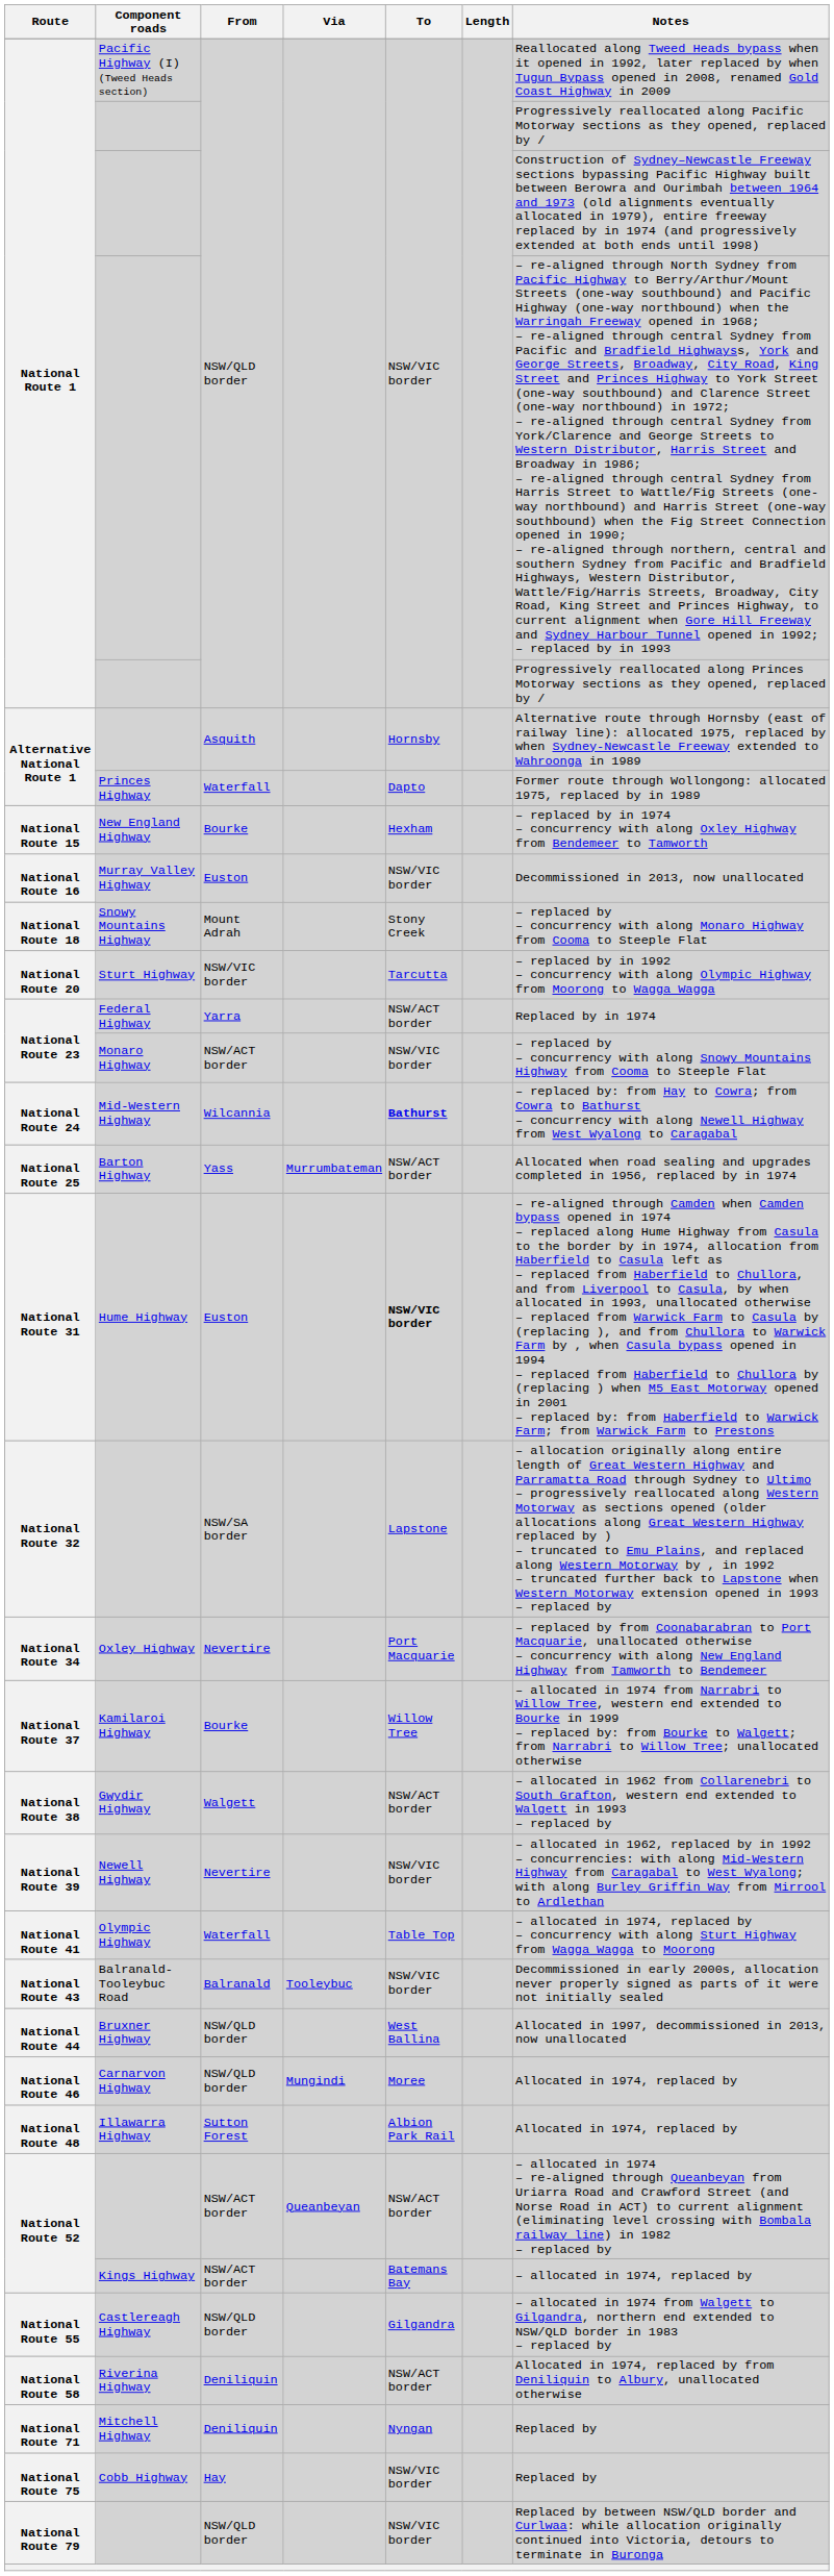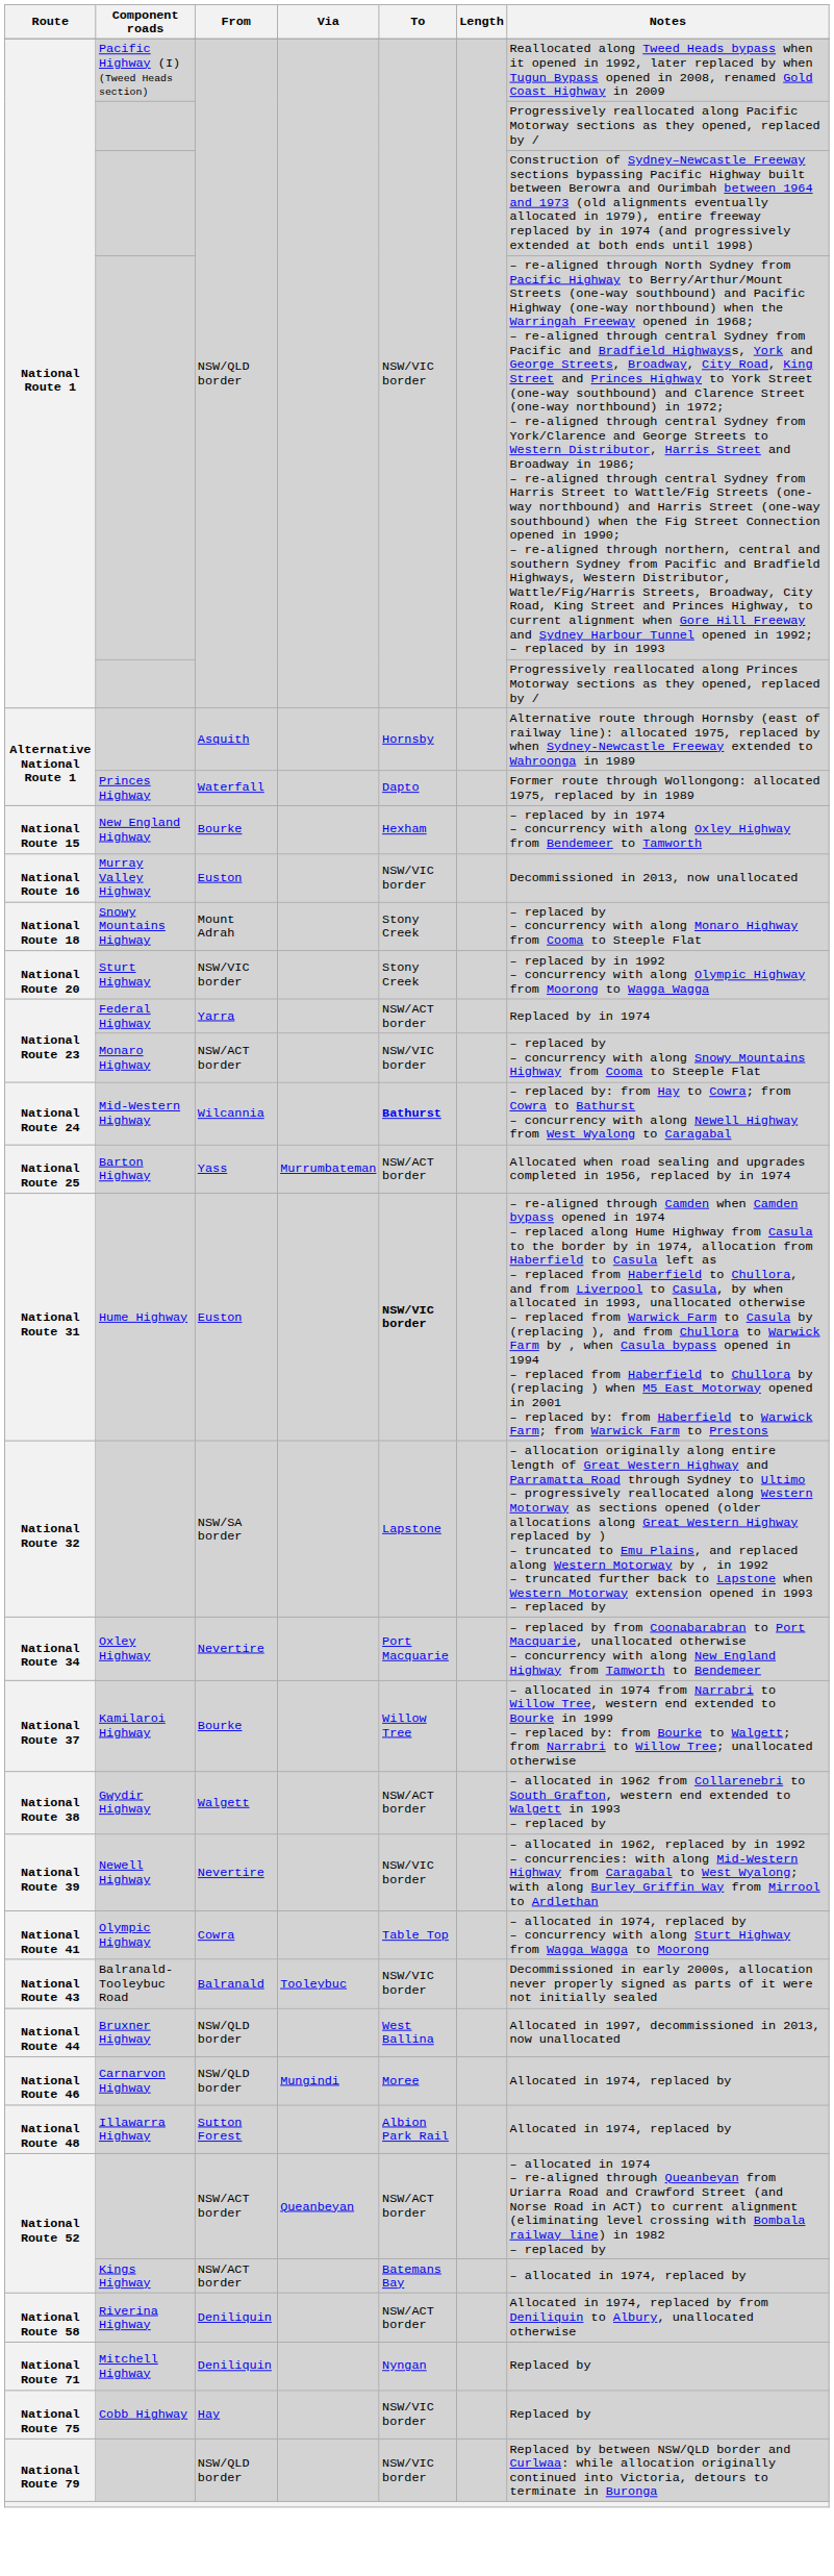 <table class="wikitable sortable">
 <tr>
 <th scope="col">Route</th>
 <th scope="col">Component roads</th>
 <th scope="col">From</th>
 <th scope="col">Via</th>
 <th scope="col">To</th>
 <th scope="col">Length</th>
 <th scope="col">Notes</th>
 </tr>
 <tr>
 </tr>
 <tr style="background:#d3d3d3;">
 <th rowspan="5"><br>National Route 1</th>
 <td><a href='#'>Pacific Highway</a> (I) <small>(Tweed Heads section)</small></td>
 <td rowspan="5">NSW/QLD border</td>
 <td rowspan="5"></td>
 <td rowspan="5">NSW/VIC border</td>
 <td rowspan="5"></td>
 <td>Reallocated along <a href='#'>Tweed Heads bypass</a> when it opened in 1992, later replaced by  when <a href='#'>Tugun Bypass</a> opened in 2008, renamed <a href='#'>Gold Coast Highway</a> in 2009</td>
 </tr>
 <tr style="background:#d3d3d3;">
 <td></td>
 <td>Progressively reallocated along Pacific Motorway sections as they opened, replaced by /</td>
 </tr>
 <tr style="background:#d3d3d3;">
 <td></td>
 <td>Construction of <a href='#'>Sydney–Newcastle Freeway</a> sections bypassing Pacific Highway built between Berowra and Ourimbah <a href='#'>between 1964 and 1973</a> (old alignments eventually allocated  in 1979), entire freeway replaced by  in 1974 (and progressively extended at both ends until 1998)</td>
 </tr>
 <tr style="background:#d3d3d3;">
 <td></td>
 <td>– re-aligned through North Sydney from <a href='#'>Pacific Highway</a> to Berry/Arthur/Mount Streets (one-way southbound) and Pacific Highway (one-way northbound) when the <a href='#'>Warringah Freeway</a> opened in 1968;<br>– re-aligned through central Sydney from Pacific and <a href='#'>Bradfield Highways</a>s, <a href='#'>York</a> and <a href='#'>George Streets</a>, <a href='#'>Broadway</a>, <a href='#'>City Road</a>, <a href='#'>King Street</a> and <a href='#'>Princes Highway</a> to York Street (one-way southbound) and Clarence Street (one-way northbound) in 1972;<br>– re-aligned through central Sydney from York/Clarence and George Streets to <a href='#'>Western Distributor</a>, <a href='#'>Harris Street</a> and Broadway in 1986;<br>– re-aligned through central Sydney from Harris Street to Wattle/Fig Streets (one-way northbound) and Harris Street (one-way southbound) when the Fig Street Connection opened in 1990;<br>– re-aligned through northern, central and southern Sydney from Pacific and Bradfield Highways, Western Distributor, Wattle/Fig/Harris Streets, Broadway, City Road, King Street and Princes Highway, to current alignment when <a href='#'>Gore Hill Freeway</a> and <a href='#'>Sydney Harbour Tunnel</a> opened in 1992;<br>– replaced by  in 1993</td>
 </tr>
 <tr style="background:#d3d3d3;">
 <td></td>
 <td>Progressively reallocated along Princes Motorway sections as they opened, replaced by /</td>
 </tr>
 <tr style="background:#d3d3d3;">
 <th rowspan="2"><br>Alternative<br>National Route 1</th>
 <td></td>
 <td><a href='#'>Asquith</a></td>
 <td></td>
 <td><a href='#'>Hornsby</a></td>
 <td></td>
 <td>Alternative route through Hornsby (east of railway line): allocated 1975, replaced by  when <a href='#'>Sydney-Newcastle Freeway</a> extended to <a href='#'>Wahroonga</a> in 1989</td>
 </tr>
 <tr style="background:#d3d3d3;">
 <td><a href='#'>Princes Highway</a></td>
 <td><a href='#'>Waterfall</a></td>
 <td></td>
 <td><a href='#'>Dapto</a></td>
 <td></td>
 <td>Former  route through Wollongong: allocated 1975, replaced by  in 1989</td>
 </tr>
 <tr style="background:#d3d3d3;">
 <th><br>National Route 15</th>
 <td><a href='#'>New England Highway</a></td>
 <td><a href='#'>Bourke</a></td>
 <td></td>
 <td><a href='#'>Hexham</a></td>
 <td></td>
 <td>– replaced by  in 1974<br> – concurrency with  along <a href='#'>Oxley Highway</a> from <a href='#'>Bendemeer</a> to <a href='#'>Tamworth</a></td>
 </tr>
 <tr style="background:#d3d3d3;">
 <th><br>National Route 16</th>
 <td><a href='#'>Murray Valley Highway</a></td>
 <td><a href='#'>Euston</a></td>
 <td></td>
 <td>NSW/VIC border</td>
 <td></td>
 <td>Decommissioned in 2013, now unallocated</td>
 </tr>
 <tr style="background:#d3d3d3;">
 <th><br>National Route 18</th>
 <td><a href='#'>Snowy Mountains Highway</a></td>
 <td>Mount Adrah</td>
 <td></td>
 <td>Stony Creek</td>
 <td></td>
 <td>– replaced by <br>– concurrency with  along <a href='#'>Monaro Highway</a> from <a href='#'>Cooma</a> to Steeple Flat</td>
 </tr>
 <tr style="background:#d3d3d3;">
 <th><br>National Route 20</th>
 <td><a href='#'>Sturt Highway</a></td>
 <td>NSW/VIC border</td>
 <td></td>
-<td><a href='#'>Tarcutta</a></td>
+<td>Stony Creek</td>
 <td></td>
 <td>– replaced by  in 1992<br>– concurrency with  along <a href='#'>Olympic Highway</a> from <a href='#'>Moorong</a> to <a href='#'>Wagga Wagga</a></td>
 </tr>
 <tr style="background:#d3d3d3;">
 <th rowspan="2"><br>National Route 23</th>
 <td><a href='#'>Federal Highway</a></td>
 <td><a href='#'>Yarra</a></td>
 <td></td>
 <td>NSW/ACT border</td>
 <td></td>
 <td>Replaced by  in 1974</td>
 </tr>
 <tr style="background:#d3d3d3;">
 <td><a href='#'>Monaro Highway</a></td>
 <td>NSW/ACT border</td>
 <td></td>
 <td>NSW/VIC border</td>
 <td></td>
 <td>– replaced by <br>– concurrency with  along <a href='#'>Snowy Mountains Highway</a> from <a href='#'>Cooma</a> to Steeple Flat</td>
 </tr>
 <tr style="background:#d3d3d3;">
 <th><br>National Route 24</th>
 <td><a href='#'>Mid-Western Highway</a></td>
 <td><a href='#'>Wilcannia</a></td>
 <td></td>
 <td><strong><a href='#'>Bathurst</a></strong></td>
 <td></td>
 <td>– replaced by:  from <a href='#'>Hay</a> to <a href='#'>Cowra</a>;  from <a href='#'>Cowra</a> to <a href='#'>Bathurst</a><br>– concurrency with  along <a href='#'>Newell Highway</a> from <a href='#'>West Wyalong</a> to <a href='#'>Caragabal</a></td>
 </tr>
 <tr style="background:#d3d3d3;">
 <th><br>National Route 25</th>
 <td><a href='#'>Barton Highway</a></td>
 <td><a href='#'>Yass</a></td>
 <td><a href='#'>Murrumbateman</a></td>
 <td>NSW/ACT border</td>
 <td></td>
 <td>Allocated when road sealing and upgrades completed in 1956, replaced by  in 1974</td>
 </tr>
 <tr style="background:#d3d3d3;">
 <th><br>National Route 31</th>
 <td><a href='#'>Hume Highway</a></td>
 <td><a href='#'>Euston</a></td>
 <td></td>
 <td><strong>NSW/VIC border</strong></td>
 <td></td>
 <td>– re-aligned through <a href='#'>Camden</a> when <a href='#'>Camden bypass</a> opened in 1974<br>– replaced along Hume Highway from <a href='#'>Casula</a> to the border by  in 1974, allocation from <a href='#'>Haberfield</a> to <a href='#'>Casula</a> left as <br>– replaced from <a href='#'>Haberfield</a> to <a href='#'>Chullora</a>, and from <a href='#'>Liverpool</a> to <a href='#'>Casula</a>, by  when allocated in 1993, unallocated otherwise<br>– replaced from <a href='#'>Warwick Farm</a> to <a href='#'>Casula</a> by  (replacing ), and from <a href='#'>Chullora</a> to <a href='#'>Warwick Farm</a> by , when <a href='#'>Casula bypass</a> opened in 1994<br>– replaced from <a href='#'>Haberfield</a> to <a href='#'>Chullora</a> by  (replacing ) when <a href='#'>M5 East Motorway</a> opened in 2001<br>– replaced by:  from <a href='#'>Haberfield</a> to <a href='#'>Warwick Farm</a>;  from <a href='#'>Warwick Farm</a> to <a href='#'>Prestons</a></td>
 </tr>
 <tr style="background:#d3d3d3;">
 <th><br>National Route 32</th>
 <td></td>
 <td>NSW/SA border</td>
 <td></td>
 <td><a href='#'>Lapstone</a></td>
 <td></td>
 <td>– allocation originally along entire length of <a href='#'>Great Western Highway</a> and <a href='#'>Parramatta Road</a> through Sydney to <a href='#'>Ultimo</a><br>– progressively reallocated along <a href='#'>Western Motorway</a> as sections opened (older allocations along <a href='#'>Great Western Highway</a> replaced by )<br>– truncated to <a href='#'>Emu Plains</a>, and replaced along <a href='#'>Western Motorway</a> by , in 1992<br>– truncated further back to <a href='#'>Lapstone</a> when <a href='#'>Western Motorway</a> extension opened in 1993<br>– replaced by </td>
 </tr>
 <tr style="background:#d3d3d3;">
 <th><br>National Route 34</th>
 <td><a href='#'>Oxley Highway</a></td>
 <td><a href='#'>Nevertire</a></td>
 <td></td>
 <td><a href='#'>Port Macquarie</a></td>
 <td></td>
 <td>– replaced by  from <a href='#'>Coonabarabran</a> to <a href='#'>Port Macquarie</a>, unallocated otherwise<br>– concurrency with  along <a href='#'>New England Highway</a> from <a href='#'>Tamworth</a> to <a href='#'>Bendemeer</a></td>
 </tr>
 <tr style="background:#d3d3d3;">
 <th><br>National Route 37</th>
 <td><a href='#'>Kamilaroi Highway</a></td>
 <td><a href='#'>Bourke</a></td>
 <td></td>
 <td><a href='#'>Willow Tree</a></td>
 <td></td>
 <td>– allocated in 1974 from <a href='#'>Narrabri</a> to <a href='#'>Willow Tree</a>, western end extended to <a href='#'>Bourke</a> in 1999<br> – replaced by:  from <a href='#'>Bourke</a> to <a href='#'>Walgett</a>;  from <a href='#'>Narrabri</a> to <a href='#'>Willow Tree</a>; unallocated otherwise</td>
 </tr>
 <tr style="background:#d3d3d3;">
 <th><br>National Route 38</th>
 <td><a href='#'>Gwydir Highway</a></td>
 <td><a href='#'>Walgett</a></td>
 <td></td>
 <td>NSW/ACT border</td>
 <td></td>
 <td>– allocated in 1962 from <a href='#'>Collarenebri</a> to <a href='#'>South Grafton</a>, western end extended to <a href='#'>Walgett</a> in 1993<br> – replaced by </td>
 </tr>
 <tr style="background:#d3d3d3;">
 <th><br>National Route 39</th>
 <td><a href='#'>Newell Highway</a></td>
 <td><a href='#'>Nevertire</a></td>
 <td></td>
 <td>NSW/VIC border</td>
 <td></td>
 <td>– allocated in 1962, replaced by  in 1992<br>– concurrencies: with  along <a href='#'>Mid-Western Highway</a> from <a href='#'>Caragabal</a> to <a href='#'>West Wyalong</a>; with  along <a href='#'>Burley Griffin Way</a> from <a href='#'>Mirrool</a> to <a href='#'>Ardlethan</a></td>
 </tr>
 <tr style="background:#d3d3d3;">
 <th><br>National Route 41</th>
 <td><a href='#'>Olympic Highway</a></td>
-<td><a href='#'>Waterfall</a></td>
+<td><a href='#'>Cowra</a></td>
 <td></td>
 <td><a href='#'>Table Top</a></td>
 <td></td>
 <td>– allocated in 1974, replaced by <br> – concurrency with  along <a href='#'>Sturt Highway</a> from <a href='#'>Wagga Wagga</a> to <a href='#'>Moorong</a></td>
 </tr>
 <tr style="background:#d3d3d3;">
 <th><br>National Route 43</th>
 <td>Balranald-Tooleybuc Road</td>
 <td><a href='#'>Balranald</a></td>
 <td><a href='#'>Tooleybuc</a></td>
 <td>NSW/VIC border</td>
 <td></td>
 <td>Decommissioned in early 2000s, allocation never properly signed as parts of it were not initially sealed</td>
 </tr>
 <tr style="background:#d3d3d3;">
 <th><br>National Route 44</th>
 <td><a href='#'>Bruxner Highway</a></td>
 <td>NSW/QLD border</td>
 <td></td>
 <td><a href='#'>West Ballina</a></td>
 <td></td>
 <td>Allocated in 1997, decommissioned in 2013, now unallocated</td>
 </tr>
 <tr style="background:#d3d3d3;">
 <th><br>National Route 46</th>
 <td><a href='#'>Carnarvon Highway</a></td>
 <td>NSW/QLD border</td>
 <td><a href='#'>Mungindi</a></td>
 <td><a href='#'>Moree</a></td>
 <td></td>
 <td>Allocated in 1974, replaced by </td>
 </tr>
 <tr style="background:#d3d3d3;">
 <th><br>National Route 48</th>
 <td><a href='#'>Illawarra Highway</a></td>
 <td><a href='#'>Sutton Forest</a></td>
 <td></td>
 <td><a href='#'>Albion Park Rail</a></td>
 <td></td>
 <td>Allocated in 1974, replaced by </td>
 </tr>
 <tr style="background:#d3d3d3;">
 <th rowspan="2"><br>National Route 52</th>
 <td></td>
 <td>NSW/ACT border</td>
 <td><a href='#'>Queanbeyan</a></td>
 <td>NSW/ACT border</td>
 <td></td>
 <td>– allocated in 1974<br>– re-aligned through <a href='#'>Queanbeyan</a> from Uriarra Road and Crawford Street (and Norse Road in ACT) to current alignment (eliminating level crossing with <a href='#'>Bombala railway line</a>) in 1982<br>– replaced by </td>
 </tr>
 <tr style="background:#d3d3d3;">
 <td><a href='#'>Kings Highway</a></td>
 <td>NSW/ACT border</td>
 <td></td>
 <td><a href='#'>Batemans Bay</a></td>
 <td></td>
 <td>– allocated in 1974, replaced by </td>
 </tr>
 <tr style="background:#d3d3d3;">
-<th><br>National Route 55</th>
-<td><a href='#'>Castlereagh Highway</a></td>
-<td>NSW/QLD border</td>
-<td></td>
-<td><a href='#'>Gilgandra</a></td>
-<td></td>
-<td>– allocated in 1974 from <a href='#'>Walgett</a> to <a href='#'>Gilgandra</a>, northern end extended to NSW/QLD border in 1983<br>– replaced by </td>
-</tr>
-<tr style="background:#d3d3d3;">
 <th><br>National Route 58</th>
 <td><a href='#'>Riverina Highway</a></td>
 <td><a href='#'>Deniliquin</a></td>
 <td></td>
 <td>NSW/ACT border</td>
 <td></td>
 <td>Allocated in 1974, replaced by  from <a href='#'>Deniliquin</a> to <a href='#'>Albury</a>, unallocated otherwise</td>
 </tr>
 <tr style="background:#d3d3d3;">
 <th><br>National Route 71</th>
 <td><a href='#'>Mitchell Highway</a></td>
 <td><a href='#'>Deniliquin</a></td>
 <td></td>
 <td><a href='#'>Nyngan</a></td>
 <td></td>
 <td>Replaced by </td>
 </tr>
 <tr style="background:#d3d3d3;">
 <th><br>National Route 75</th>
 <td><a href='#'>Cobb Highway</a></td>
 <td><a href='#'>Hay</a></td>
 <td></td>
 <td>NSW/VIC border</td>
 <td></td>
 <td>Replaced by </td>
 </tr>
 <tr style="background:#d3d3d3;">
 <th><br>National Route 79</th>
 <td></td>
 <td>NSW/QLD border</td>
 <td></td>
 <td>NSW/VIC border</td>
 <td></td>
 <td>Replaced by  between NSW/QLD border and <a href='#'>Curlwaa</a>: while  allocation originally continued into Victoria,  detours to terminate in <a href='#'>Buronga</a></td>
 </tr>
 <tr>
 <td colspan="7" style="text-align:center; background:#f2f2f2;"></td>
 </tr>
 </table>
